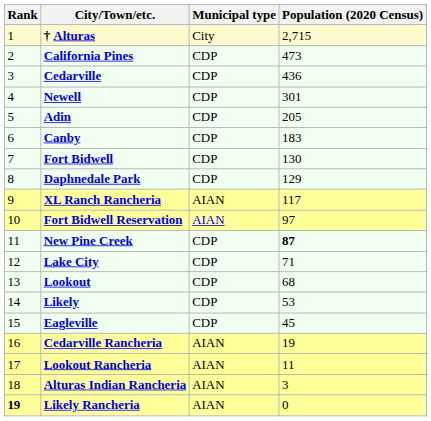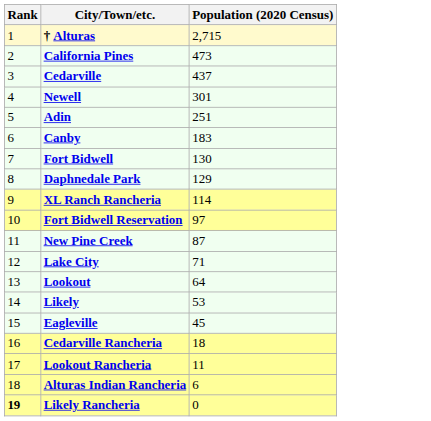 <table class="wikitable sortable">
 <tr>
 <th>Rank</th>
 <th>City/Town/etc.</th>
-<th>Municipal type</th>
 <th>Population (2020 Census)</th>
 </tr>
 <tr style="background-color:#FFFACD;">
 <td>1</td>
 <td><strong>†</strong> <strong><a href='#'>Alturas</a></strong></td>
-<td>City</td>
 <td>2,715</td>
 </tr>
 <tr style="background-color:#F0FFF0;">
 <td>2</td>
 <td><strong><a href='#'>California Pines</a></strong></td>
-<td>CDP</td>
 <td>473</td>
 </tr>
 <tr style="background-color:#F0FFF0;">
 <td>3</td>
 <td><strong><a href='#'>Cedarville</a></strong></td>
-<td>CDP</td>
-<td>436</td>
+<td>437</td>
 </tr>
 <tr style="background-color:#F0FFF0;">
 <td>4</td>
 <td><strong><a href='#'>Newell</a></strong></td>
-<td>CDP</td>
 <td>301</td>
 </tr>
 <tr style="background-color:#F0FFF0;">
 <td>5</td>
 <td><strong><a href='#'>Adin</a></strong></td>
-<td>CDP</td>
-<td>205</td>
+<td>251</td>
 </tr>
 <tr style="background-color:#F0FFF0;">
 <td>6</td>
 <td><strong><a href='#'>Canby</a></strong></td>
-<td>CDP</td>
 <td>183</td>
 </tr>
 <tr style="background-color:#F0FFF0;">
 <td>7</td>
 <td><strong><a href='#'>Fort Bidwell</a></strong></td>
-<td>CDP</td>
 <td>130</td>
 </tr>
 <tr style="background-color:#F0FFF0;">
 <td>8</td>
 <td><strong><a href='#'>Daphnedale Park</a></strong></td>
-<td>CDP</td>
 <td>129</td>
 </tr>
 <tr style="background-color:#FFFF99;">
 <td>9</td>
 <td><strong><a href='#'>XL Ranch Rancheria</a></strong></td>
-<td>AIAN</td>
-<td>117</td>
+<td>114</td>
 </tr>
 <tr style="background-color:#FFFF99;">
 <td>10</td>
 <td><strong><a href='#'>Fort Bidwell Reservation</a></strong></td>
-<td><a href='#'>AIAN</a></td>
 <td>97</td>
 </tr>
 <tr style="background-color:#F0FFF0;">
 <td>11</td>
 <td><strong><a href='#'>New Pine Creek</a></strong></td>
-<td>CDP</td>
-<td><strong>87</strong></td>
+<td>87</td>
 </tr>
 <tr style="background-color:#F0FFF0;">
 <td>12</td>
 <td><strong><a href='#'>Lake City</a></strong></td>
-<td>CDP</td>
 <td>71</td>
 </tr>
 <tr style="background-color:#F0FFF0;">
 <td>13</td>
 <td><strong><a href='#'>Lookout</a></strong></td>
-<td>CDP</td>
-<td>68</td>
+<td>64</td>
 </tr>
 <tr style="background-color:#F0FFF0;">
 <td>14</td>
 <td><strong><a href='#'>Likely</a></strong></td>
-<td>CDP</td>
 <td>53</td>
 </tr>
 <tr style="background-color:#F0FFF0;">
 <td>15</td>
 <td><strong><a href='#'>Eagleville</a></strong></td>
-<td>CDP</td>
 <td>45</td>
 </tr>
 <tr style="background-color:#FFFF99;">
 <td>16</td>
 <td><strong><a href='#'>Cedarville Rancheria</a></strong></td>
-<td>AIAN</td>
-<td>19</td>
+<td>18</td>
 </tr>
 <tr style="background-color:#FFFF99;">
 <td>17</td>
 <td><strong><a href='#'>Lookout Rancheria</a></strong></td>
-<td>AIAN</td>
 <td>11</td>
 </tr>
 <tr style="background-color:#FFFF99;">
 <td>18</td>
 <td><strong><a href='#'>Alturas Indian Rancheria</a></strong></td>
-<td>AIAN</td>
-<td>3</td>
+<td>6</td>
 </tr>
 <tr style="background-color:#FFFF99;">
 <td><strong>19</strong></td>
 <td><strong><a href='#'>Likely Rancheria</a></strong></td>
-<td>AIAN</td>
 <td>0</td>
 </tr>
 </table>
